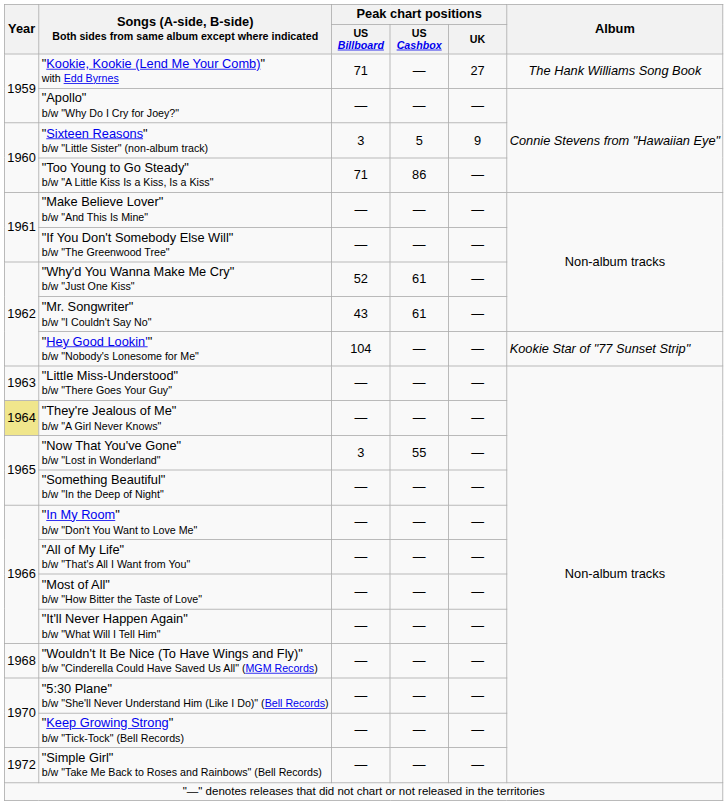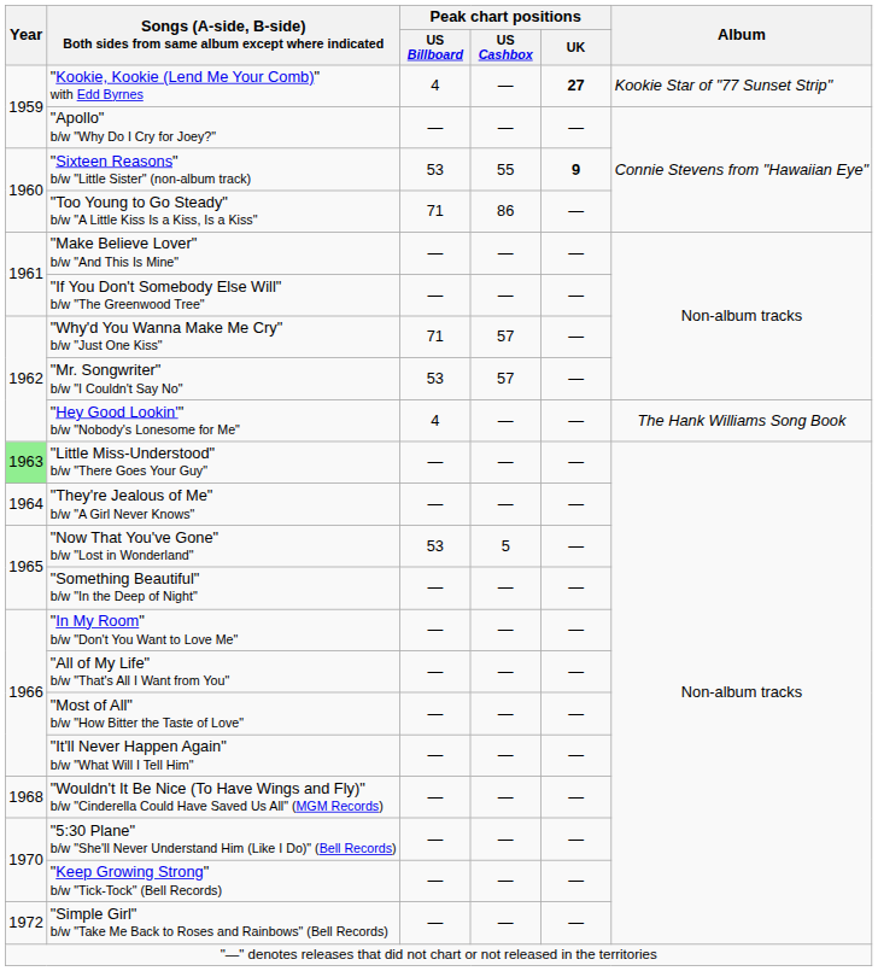 <table class="wikitable" style="text-align:center;">
 <tr>
 <th rowspan="2">Year</th>
 <th rowspan="2">Songs (A-side, B-side)<br><small>Both sides from same album except where indicated</small></th>
 <th colspan="3">Peak chart positions</th>
 <th rowspan="2">Album</th>
 </tr>
 <tr style="font-size:smaller;">
 <th style="width:5em;">US<br> <a href='#'><em>Billboard</em></a></th>
 <th style="width:5em;">US<br><a href='#'><em>Cashbox</em></a></th>
 <th style="width:5em;">UK<br></th>
 </tr>
 <tr>
 <td rowspan="2">1959</td>
 <td style="text-align:left;">"<a href='#'>Kookie, Kookie (Lend Me Your Comb)</a>"<br><small>with <a href='#'>Edd Byrnes</a></small></td>
-<td>71</td>
+<td>4</td>
 <td>—</td>
-<td>27</td>
-<td><em>The Hank Williams Song Book</em></td>
+<td><strong>27</strong></td>
+<td style="text-align:left;"><em>Kookie Star of "77 Sunset Strip"</em></td>
 </tr>
 <tr>
 <td style="text-align:left;">"Apollo"<br><small>b/w "Why Do I Cry for Joey?"</small></td>
 <td>—</td>
 <td>—</td>
 <td>—</td>
 <td rowspan="3"><em>Connie Stevens from "Hawaiian Eye"</em></td>
 </tr>
 <tr>
 <td rowspan="2">1960</td>
 <td style="text-align:left;">"<a href='#'>Sixteen Reasons</a>"<br><small>b/w "Little Sister" (non-album track)</small></td>
-<td>3</td>
-<td>5</td>
-<td>9</td>
+<td>53</td>
+<td>55</td>
+<td><strong>9</strong></td>
 </tr>
 <tr>
 <td style="text-align:left;">"Too Young to Go Steady"<br><small>b/w "A Little Kiss Is a Kiss, Is a Kiss"</small></td>
 <td>71</td>
 <td>86</td>
 <td>—</td>
 </tr>
 <tr>
 <td rowspan="2">1961</td>
 <td style="text-align:left;">"Make Believe Lover"<br><small>b/w "And This Is Mine"</small></td>
 <td>—</td>
 <td>—</td>
 <td>—</td>
 <td rowspan="4">Non-album tracks</td>
 </tr>
 <tr>
 <td style="text-align:left;">"If You Don't Somebody Else Will"<br><small>b/w "The Greenwood Tree"</small></td>
 <td>—</td>
 <td>—</td>
 <td>—</td>
 </tr>
 <tr>
 <td rowspan="3">1962</td>
 <td style="text-align:left;">"Why'd You Wanna Make Me Cry"<br><small>b/w "Just One Kiss"</small></td>
-<td>52</td>
-<td>61</td>
+<td>71</td>
+<td>57</td>
 <td>—</td>
 </tr>
 <tr>
 <td style="text-align:left;">"Mr. Songwriter"<br><small>b/w "I Couldn't Say No"</small></td>
-<td>43</td>
-<td>61</td>
+<td>53</td>
+<td>57</td>
 <td>—</td>
 </tr>
 <tr>
 <td style="text-align:left;">"<a href='#'>Hey Good Lookin'</a>"<br><small>b/w "Nobody's Lonesome for Me"</small></td>
-<td>104</td>
+<td>4</td>
 <td>—</td>
 <td>—</td>
-<td style="text-align:left;"><em>Kookie Star of "77 Sunset Strip"</em></td>
+<td><em>The Hank Williams Song Book</em></td>
 </tr>
 <tr>
-<td>1963</td>
+<td style="background: lightgreen;">1963</td>
 <td style="text-align:left;">"Little Miss-Understood"<br><small>b/w "There Goes Your Guy"</small></td>
 <td>—</td>
 <td>—</td>
 <td>—</td>
 <td rowspan="12">Non-album tracks</td>
 </tr>
 <tr>
-<td style="background: khaki;">1964</td>
+<td>1964</td>
 <td style="text-align:left;">"They're Jealous of Me"<br><small>b/w "A Girl Never Knows"</small></td>
 <td>—</td>
 <td>—</td>
 <td>—</td>
 </tr>
 <tr>
 <td rowspan="2">1965</td>
 <td style="text-align:left;">"Now That You've Gone"<br><small>b/w "Lost in Wonderland"</small></td>
-<td>3</td>
-<td>55</td>
+<td>53</td>
+<td>5</td>
 <td>—</td>
 </tr>
 <tr>
 <td style="text-align:left;">"Something Beautiful"<br><small>b/w "In the Deep of Night"</small></td>
 <td>—</td>
 <td>—</td>
 <td>—</td>
 </tr>
 <tr>
 <td rowspan="4">1966</td>
 <td style="text-align:left;">"<a href='#'>In My Room</a>"<br><small>b/w "Don't You Want to Love Me"</small></td>
 <td>—</td>
 <td>—</td>
 <td>—</td>
 </tr>
 <tr>
 <td style="text-align:left;">"All of My Life"<br><small>b/w "That's All I Want from You"</small></td>
 <td>—</td>
 <td>—</td>
 <td>—</td>
 </tr>
 <tr>
 <td style="text-align:left;">"Most of All"<br><small>b/w "How Bitter the Taste of Love"</small></td>
 <td>—</td>
 <td>—</td>
 <td>—</td>
 </tr>
 <tr>
 <td style="text-align:left;">"It'll Never Happen Again"<br><small>b/w "What Will I Tell Him"</small></td>
 <td>—</td>
 <td>—</td>
 <td>—</td>
 </tr>
 <tr>
 <td>1968</td>
 <td style="text-align:left;">"Wouldn't It Be Nice (To Have Wings and Fly)"<br><small>b/w "Cinderella Could Have Saved Us All" (<a href='#'>MGM Records</a>)</small></td>
 <td>—</td>
 <td>—</td>
 <td>—</td>
 </tr>
 <tr>
 <td rowspan="2">1970</td>
 <td style="text-align:left;">"5:30 Plane"<br><small>b/w "She'll Never Understand Him (Like I Do)" (<a href='#'>Bell Records</a>)</small></td>
 <td>—</td>
 <td>—</td>
 <td>—</td>
 </tr>
 <tr>
 <td style="text-align:left;">"<a href='#'>Keep Growing Strong</a>"<br><small>b/w "Tick-Tock" (Bell Records)</small></td>
 <td>—</td>
 <td>—</td>
 <td>—</td>
 </tr>
 <tr>
 <td>1972</td>
 <td style="text-align:left;">"Simple Girl"<br><small>b/w "Take Me Back to Roses and Rainbows" (Bell Records)</small></td>
 <td>—</td>
 <td>—</td>
 <td>—</td>
 </tr>
 <tr>
 <td colspan="6" style="font-size:90%;">"—" denotes releases that did not chart or not released in the territories</td>
 </tr>
 </table>
